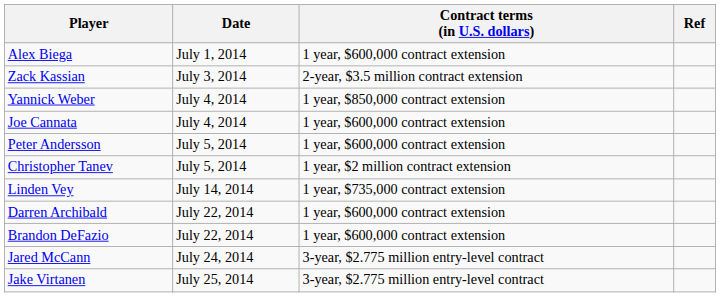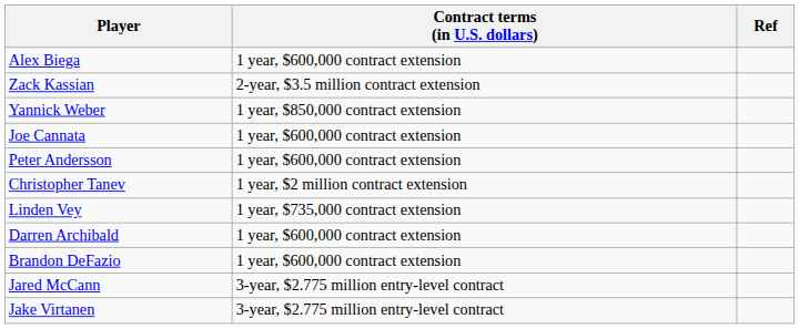 <table class="wikitable" style="width:50em; padding:3px;;">
 <tr style="text-align:center; background:#ddd;">
 <th>Player</th>
-<th>Date</th>
 <th>Contract terms<br>(in <a href='#'>U.S. dollars</a>)</th>
 <th>Ref</th>
 </tr>
 <tr>
 <td><a href='#'>Alex Biega</a></td>
-<td>July 1, 2014</td>
 <td>1 year, $600,000 contract extension</td>
 <td></td>
 </tr>
 <tr>
 <td><a href='#'>Zack Kassian</a></td>
-<td>July 3, 2014</td>
 <td>2-year, $3.5 million contract extension</td>
 <td></td>
 </tr>
 <tr>
 <td><a href='#'>Yannick Weber</a></td>
-<td>July 4, 2014</td>
 <td>1 year, $850,000 contract extension</td>
 <td></td>
 </tr>
 <tr>
 <td><a href='#'>Joe Cannata</a></td>
-<td>July 4, 2014</td>
 <td>1 year, $600,000 contract extension</td>
 <td></td>
 </tr>
 <tr>
 <td><a href='#'>Peter Andersson</a></td>
-<td>July 5, 2014</td>
 <td>1 year, $600,000 contract extension</td>
 <td></td>
 </tr>
 <tr>
 <td><a href='#'>Christopher Tanev</a></td>
-<td>July 5, 2014</td>
 <td>1 year, $2 million contract extension</td>
 <td></td>
 </tr>
 <tr>
 <td><a href='#'>Linden Vey</a></td>
-<td>July 14, 2014</td>
 <td>1 year, $735,000 contract extension</td>
 <td></td>
 </tr>
 <tr>
 <td><a href='#'>Darren Archibald</a></td>
-<td>July 22, 2014</td>
 <td>1 year, $600,000 contract extension</td>
 <td></td>
 </tr>
 <tr>
 <td><a href='#'>Brandon DeFazio</a></td>
-<td>July 22, 2014</td>
 <td>1 year, $600,000 contract extension</td>
 <td></td>
 </tr>
 <tr>
 <td><a href='#'>Jared McCann</a></td>
-<td>July 24, 2014</td>
 <td>3-year, $2.775 million entry-level contract</td>
 <td></td>
 </tr>
 <tr>
 <td><a href='#'>Jake Virtanen</a></td>
-<td>July 25, 2014</td>
 <td>3-year, $2.775 million entry-level contract</td>
 <td></td>
 </tr>
 </table>
